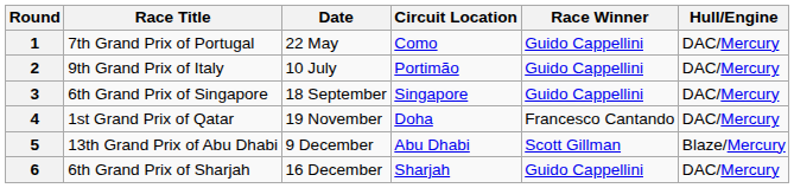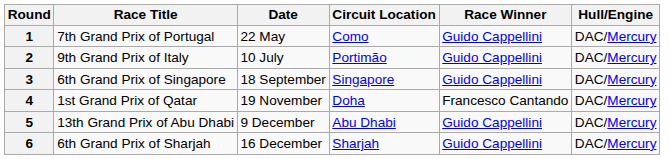 <table class="wikitable" border="1" style="font-size: 85%">
 <tr>
 <th>Round</th>
 <th>Race Title</th>
 <th>Date</th>
 <th>Circuit Location</th>
 <th>Race Winner</th>
 <th>Hull/Engine</th>
 </tr>
 <tr>
 <th>1</th>
 <td> 7th Grand Prix of Portugal</td>
 <td>22 May</td>
 <td><a href='#'>Como</a></td>
 <td> <a href='#'>Guido Cappellini</a></td>
 <td>DAC/<a href='#'>Mercury</a></td>
 </tr>
 <tr>
 <th>2</th>
 <td> 9th Grand Prix of Italy</td>
 <td>10 July</td>
 <td><a href='#'>Portimão</a></td>
 <td> <a href='#'>Guido Cappellini</a></td>
 <td>DAC/<a href='#'>Mercury</a></td>
 </tr>
 <tr>
 <th>3</th>
 <td> 6th Grand Prix of Singapore</td>
 <td>18 September</td>
 <td><a href='#'>Singapore</a></td>
 <td> <a href='#'>Guido Cappellini</a></td>
 <td>DAC/<a href='#'>Mercury</a></td>
 </tr>
 <tr>
 <th>4</th>
 <td> 1st Grand Prix of Qatar</td>
 <td>19 November</td>
 <td><a href='#'>Doha</a></td>
 <td> Francesco Cantando</td>
 <td>DAC/<a href='#'>Mercury</a></td>
 </tr>
 <tr>
 <th>5</th>
 <td> 13th Grand Prix of Abu Dhabi</td>
 <td>9 December</td>
 <td><a href='#'>Abu Dhabi</a></td>
-<td> <a href='#'>Scott Gillman</a></td>
-<td>Blaze/<a href='#'>Mercury</a></td>
+<td> <a href='#'>Guido Cappellini</a></td>
+<td>DAC/<a href='#'>Mercury</a></td>
 </tr>
 <tr>
 <th>6</th>
 <td> 6th Grand Prix of Sharjah</td>
 <td>16 December</td>
 <td><a href='#'>Sharjah</a></td>
 <td> <a href='#'>Guido Cappellini</a></td>
 <td>DAC/<a href='#'>Mercury</a></td>
 </tr>
 </table>
